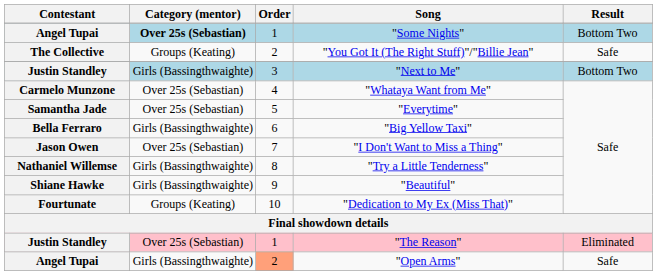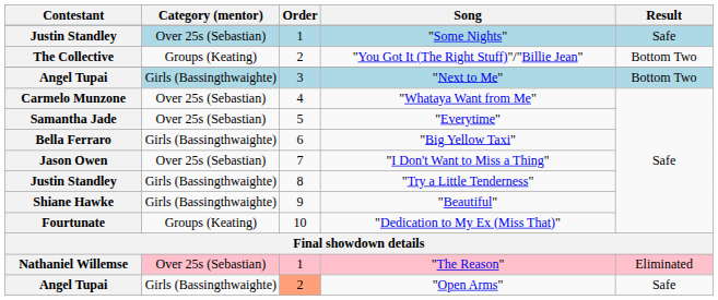 <table class="wikitable plainrowheaders" style="text-align:center;">
 <tr>
 <th scope="col" style="width:10em;">Contestant</th>
 <th scope="col">Category (mentor)</th>
 <th scope="col">Order</th>
 <th scope="col" style="width:22em;">Song</th>
 <th scope="col" style="width:7em;">Result</th>
 </tr>
 <tr>
 </tr>
 <tr style="background:lightblue;">
-<th scope="row">Angel Tupai</th>
-<td><strong>Over 25s (Sebastian)</strong></td>
+<th scope="row">Justin Standley</th>
+<td>Over 25s (Sebastian)</td>
 <td>1</td>
 <td>"<a href='#'>Some Nights</a>"</td>
-<td>Bottom Two</td>
+<td>Safe</td>
 </tr>
 <tr>
 <th scope="row">The Collective</th>
 <td>Groups (Keating)</td>
 <td>2</td>
 <td>"<a href='#'>You Got It (The Right Stuff)</a>"/"<a href='#'>Billie Jean</a>"</td>
-<td>Safe</td>
+<td>Bottom Two</td>
 </tr>
 <tr>
 </tr>
 <tr style="background:lightblue;">
-<th scope="row">Justin Standley</th>
+<th scope="row">Angel Tupai</th>
 <td>Girls (Bassingthwaighte)</td>
 <td>3</td>
 <td>"<a href='#'>Next to Me</a>"</td>
 <td>Bottom Two</td>
 </tr>
 <tr>
 <th scope="row">Carmelo Munzone</th>
 <td>Over 25s (Sebastian)</td>
 <td>4</td>
 <td>"<a href='#'>Whataya Want from Me</a>"</td>
 <td rowspan=7>Safe</td>
 </tr>
 <tr>
 <th scope="row">Samantha Jade</th>
 <td>Over 25s (Sebastian)</td>
 <td>5</td>
 <td>"<a href='#'>Everytime</a>"</td>
 </tr>
 <tr>
 <th scope="row">Bella Ferraro</th>
 <td>Girls (Bassingthwaighte)</td>
 <td>6</td>
 <td>"<a href='#'>Big Yellow Taxi</a>"</td>
 </tr>
 <tr>
 <th scope="row">Jason Owen</th>
 <td>Over 25s (Sebastian)</td>
 <td>7</td>
 <td>"<a href='#'>I Don't Want to Miss a Thing</a>"</td>
 </tr>
 <tr>
-<th scope="row">Nathaniel Willemse</th>
+<th scope="row">Justin Standley</th>
 <td>Girls (Bassingthwaighte)</td>
 <td>8</td>
 <td>"<a href='#'>Try a Little Tenderness</a>"</td>
 </tr>
 <tr>
 <th scope="row">Shiane Hawke</th>
 <td>Girls (Bassingthwaighte)</td>
 <td>9</td>
 <td>"<a href='#'>Beautiful</a>"</td>
 </tr>
 <tr>
 <th scope="row">Fourtunate</th>
 <td>Groups (Keating)</td>
 <td>10</td>
 <td>"<a href='#'>Dedication to My Ex (Miss That)</a>"</td>
 </tr>
 <tr>
 <th colspan="5">Final showdown details</th>
 </tr>
 <tr style="background:pink;">
-<th scope="row">Justin Standley</th>
+<th scope="row">Nathaniel Willemse</th>
 <td>Over 25s (Sebastian)</td>
 <td>1</td>
 <td>"<a href='#'>The Reason</a>"</td>
 <td>Eliminated</td>
 </tr>
 <tr>
 <th scope="row">Angel Tupai</th>
 <td>Girls (Bassingthwaighte)</td>
 <td style="background: lightsalmon;">2</td>
 <td>"<a href='#'>Open Arms</a>"</td>
 <td>Safe</td>
 </tr>
 </table>
